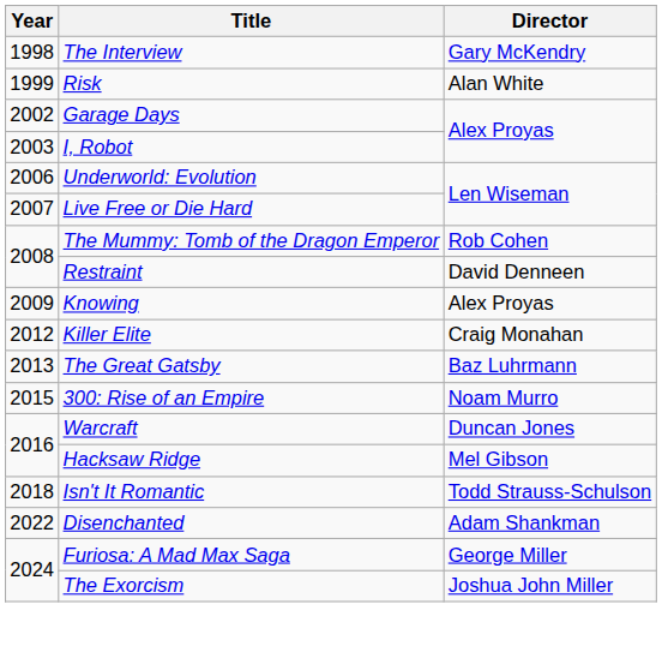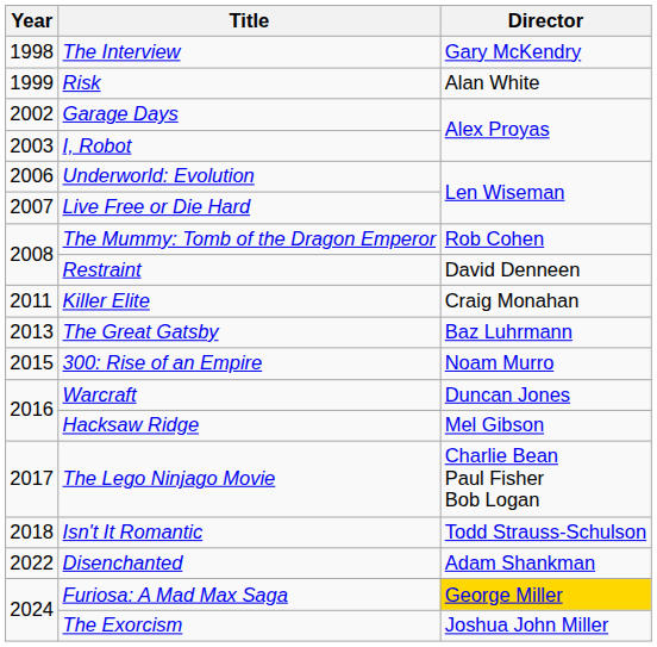 <table class="wikitable">
 <tr>
 <th>Year</th>
 <th>Title</th>
 <th>Director</th>
 </tr>
 <tr>
 <td>1998</td>
 <td><em><a href='#'>The Interview</a></em></td>
 <td><a href='#'>Gary McKendry</a></td>
 </tr>
 <tr>
 <td>1999</td>
 <td><em><a href='#'>Risk</a></em></td>
 <td>Alan White</td>
 </tr>
 <tr>
 <td>2002</td>
 <td><em><a href='#'>Garage Days</a></em></td>
 <td rowspan=2><a href='#'>Alex Proyas</a></td>
 </tr>
 <tr>
 <td>2003</td>
 <td><em><a href='#'>I, Robot</a></em></td>
 </tr>
 <tr>
 <td>2006</td>
 <td><em><a href='#'>Underworld: Evolution</a></em></td>
 <td rowspan=2><a href='#'>Len Wiseman</a></td>
 </tr>
 <tr>
 <td>2007</td>
 <td><em><a href='#'>Live Free or Die Hard</a></em></td>
 </tr>
 <tr>
 <td rowspan=2>2008</td>
 <td><em><a href='#'>The Mummy: Tomb of the Dragon Emperor</a></em></td>
 <td><a href='#'>Rob Cohen</a></td>
 </tr>
 <tr>
 <td><em><a href='#'>Restraint</a></em></td>
 <td>David Denneen</td>
 </tr>
 <tr>
-<td>2009</td>
-<td><em><a href='#'>Knowing</a></em></td>
-<td>Alex Proyas</td>
-</tr>
-<tr>
-<td>2012</td>
+<td>2011</td>
 <td><em><a href='#'>Killer Elite</a></em></td>
 <td>Craig Monahan</td>
 </tr>
 <tr>
 <td>2013</td>
 <td><em><a href='#'>The Great Gatsby</a></em></td>
 <td><a href='#'>Baz Luhrmann</a></td>
 </tr>
 <tr>
 <td>2015</td>
 <td><em><a href='#'>300: Rise of an Empire</a></em></td>
 <td><a href='#'>Noam Murro</a></td>
 </tr>
 <tr>
 <td rowspan=2>2016</td>
 <td><em><a href='#'>Warcraft</a></em></td>
 <td><a href='#'>Duncan Jones</a></td>
 </tr>
 <tr>
 <td><em><a href='#'>Hacksaw Ridge</a></em></td>
 <td><a href='#'>Mel Gibson</a></td>
 </tr>
 <tr>
+<td>2017</td>
+<td><em><a href='#'>The Lego Ninjago Movie</a></em></td>
+<td><a href='#'>Charlie Bean</a><br>Paul Fisher<br>Bob Logan</td>
+</tr>
+<tr>
 <td>2018</td>
 <td><em><a href='#'>Isn't It Romantic</a></em></td>
 <td><a href='#'>Todd Strauss-Schulson</a></td>
 </tr>
 <tr>
 <td>2022</td>
 <td><em><a href='#'>Disenchanted</a></em></td>
 <td><a href='#'>Adam Shankman</a></td>
 </tr>
 <tr>
 <td rowspan=2>2024</td>
 <td><em><a href='#'>Furiosa: A Mad Max Saga</a></em></td>
-<td><a href='#'>George Miller</a></td>
+<td style="background: gold;"><a href='#'>George Miller</a></td>
 </tr>
 <tr>
 <td><em><a href='#'>The Exorcism</a></em></td>
 <td><a href='#'>Joshua John Miller</a></td>
 </tr>
 </table>
